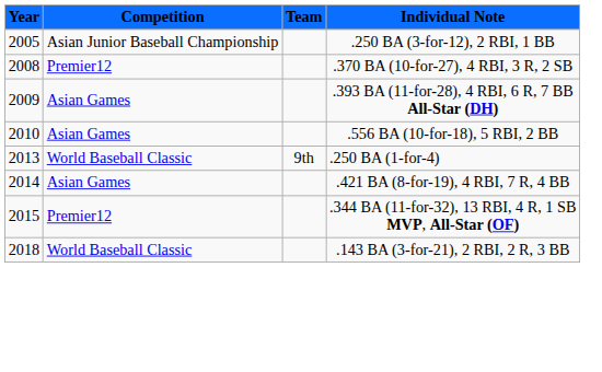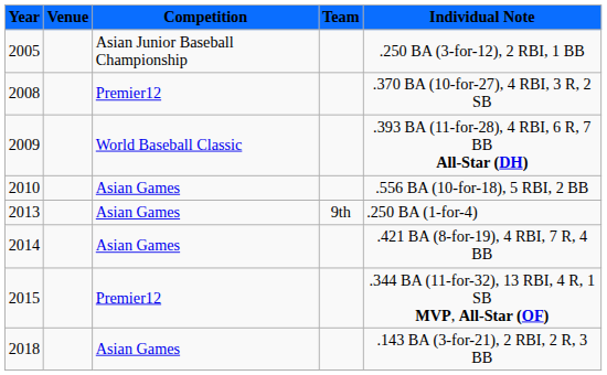 <table class="wikitable">
 <tr>
 <th style="background:#0A6EFF"><span>Year</span></th>
+<th style="background:#0A6EFF"><span>Venue</span></th>
 <th style="background:#0A6EFF"><span>Competition</span></th>
 <th style="background:#0A6EFF"><span>Team</span></th>
 <th style="background:#0A6EFF"><span>Individual Note</span></th>
 </tr>
 <tr>
 <td>2005</td>
+<td></td>
 <td>Asian Junior Baseball Championship</td>
 <td style="text-align:center"></td>
 <td style="text-align:center">.250 BA (3-for-12), 2 RBI, 1 BB</td>
 </tr>
 <tr>
 <td>2008</td>
+<td></td>
 <td><a href='#'>Premier12</a></td>
 <td style="text-align:center"></td>
 <td style="text-align:center">.370 BA (10-for-27), 4 RBI, 3 R, 2 SB</td>
 </tr>
 <tr>
 <td>2009</td>
-<td><a href='#'>Asian Games</a></td>
+<td></td>
+<td><a href='#'>World Baseball Classic</a></td>
 <td style="text-align:center"></td>
 <td style="text-align:center">.393 BA (11-for-28), 4 RBI, 6 R, 7 BB<br><strong>All-Star (<a href='#'>DH</a>)</strong></td>
 </tr>
 <tr>
 <td>2010</td>
+<td></td>
 <td><a href='#'>Asian Games</a></td>
 <td style="text-align:center"></td>
 <td style="text-align:center">.556 BA (10-for-18), 5 RBI, 2 BB</td>
 </tr>
 <tr>
 <td>2013</td>
-<td><a href='#'>World Baseball Classic</a></td>
+<td></td>
+<td><a href='#'>Asian Games</a></td>
 <td style="text-align:center">9th</td>
 <td>.250 BA (1-for-4)</td>
 </tr>
 <tr>
 <td>2014</td>
+<td></td>
 <td><a href='#'>Asian Games</a></td>
 <td style="text-align:center"></td>
 <td style="text-align:center">.421 BA (8-for-19), 4 RBI, 7 R, 4 BB</td>
 </tr>
 <tr>
 <td>2015</td>
+<td></td>
 <td><a href='#'>Premier12</a></td>
 <td style="text-align:center"></td>
 <td style="text-align:center">.344 BA (11-for-32), 13 RBI, 4 R, 1 SB<br><strong>MVP</strong>, <strong>All-Star (<a href='#'>OF</a>)</strong></td>
 </tr>
 <tr>
 <td>2018</td>
-<td><a href='#'>World Baseball Classic</a></td>
+<td></td>
+<td><a href='#'>Asian Games</a></td>
 <td style="text-align:center"></td>
 <td style="text-align:center">.143 BA (3-for-21), 2 RBI, 2 R, 3 BB</td>
 </tr>
 </table>
